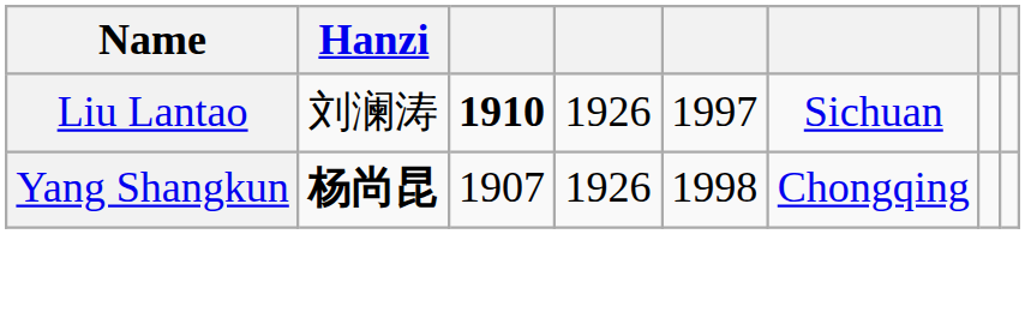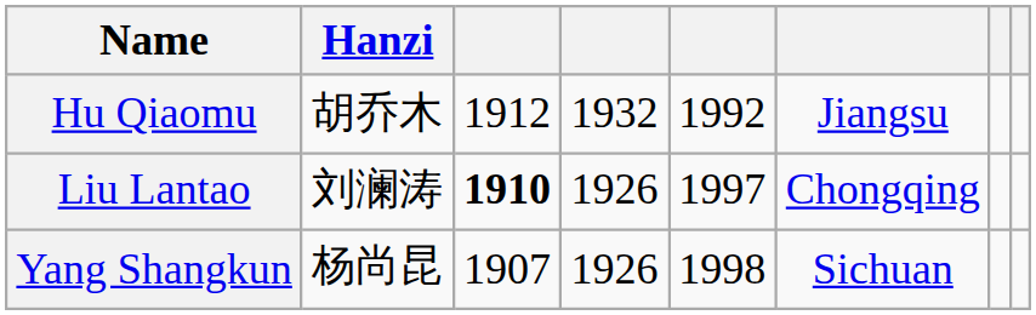 <table class="wikitable sortable" style=text-align:center>
 <tr>
 <th scope=col>Name</th>
 <th scope=col><a href='#'>Hanzi</a></th>
 <th scope=col></th>
 <th scope=col></th>
 <th scope=col></th>
 <th scope=col></th>
 <th scope=col></th>
 <th scope=col class="unsortable"></th>
 </tr>
 <tr>
+<th align="center" scope="row" style="font-weight:normal;"><a href='#'>Hu Qiaomu</a></th>
+<td data-sort-value="9,64">胡乔木</td>
+<td>1912</td>
+<td>1932</td>
+<td>1992</td>
+<td><a href='#'>Jiangsu</a></td>
+<td></td>
+<td></td>
+</tr>
+<tr>
 <th align="center" scope="row" style="font-weight:normal;"><a href='#'>Liu Lantao</a></th>
 <td data-sort-value="6,9691">刘澜涛</td>
 <td><strong>1910</strong></td>
 <td>1926</td>
 <td>1997</td>
-<td><a href='#'>Sichuan</a></td>
+<td><a href='#'>Chongqing</a></td>
 <td></td>
 <td></td>
 </tr>
 <tr>
 <th align="center" scope="row" style="font-weight:normal;"><a href='#'>Yang Shangkun</a></th>
-<td data-sort-value="7,88"><strong>杨尚昆</strong></td>
+<td data-sort-value="7,88">杨尚昆</td>
 <td>1907</td>
 <td>1926</td>
 <td>1998</td>
-<td><a href='#'>Chongqing</a></td>
+<td><a href='#'>Sichuan</a></td>
 <td></td>
 <td></td>
 </tr>
 </table>
